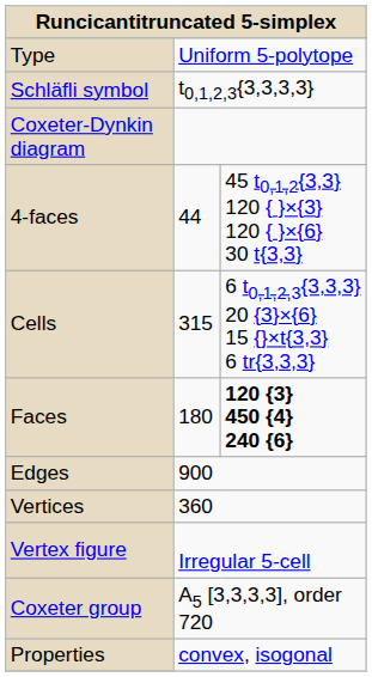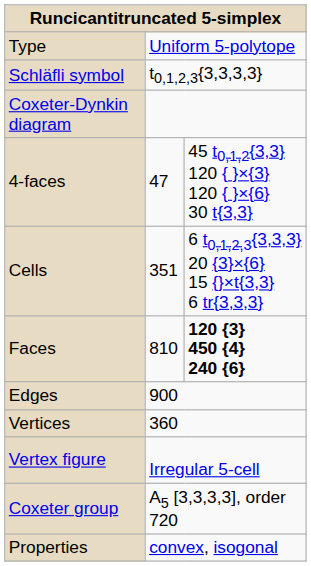 <table class="wikitable" align="right" style="margin-left:10px" width="280">
 <tr>
 <td bgcolor=#e7dcc3 align=center colspan=3><strong>Runcicantitruncated 5-simplex</strong></td>
 </tr>
 <tr>
 <td bgcolor=#e7dcc3>Type</td>
 <td colspan=2><a href='#'>Uniform 5-polytope</a></td>
 </tr>
 <tr>
 <td bgcolor=#e7dcc3><a href='#'>Schläfli symbol</a></td>
 <td colspan=2>t<sub>0,1,2,3</sub>{3,3,3,3}</td>
 </tr>
 <tr>
 <td bgcolor=#e7dcc3><a href='#'>Coxeter-Dynkin diagram</a></td>
 <td colspan=2></td>
 </tr>
 <tr>
 <td bgcolor=#e7dcc3>4-faces</td>
-<td>44</td>
+<td>47</td>
 <td>45 <a href='#'>t<sub>0,1,2</sub>{3,3}</a><br>120 <a href='#'>{ }×{3}</a><br>120 <a href='#'>{ }×{6}</a><br>30 <a href='#'>t{3,3}</a></td>
 </tr>
 <tr>
 <td bgcolor=#e7dcc3>Cells</td>
-<td>315</td>
+<td>351</td>
 <td>6 <a href='#'>t<sub>0,1,2,3</sub>{3,3,3}</a><br>20 <a href='#'>{3}×{6}</a><br>15 <a href='#'>{}×t{3,3}</a> <br>6 <a href='#'>tr{3,3,3}</a></td>
 </tr>
 <tr>
 <td bgcolor=#e7dcc3>Faces</td>
-<td>180</td>
+<td>810</td>
 <td><strong>120 {3}<br>450 {4}<br>240 {6}</strong></td>
 </tr>
 <tr>
 <td bgcolor=#e7dcc3>Edges</td>
 <td colspan=2>900</td>
 </tr>
 <tr>
 <td bgcolor=#e7dcc3>Vertices</td>
 <td colspan=2>360</td>
 </tr>
 <tr>
 <td bgcolor=#e7dcc3><a href='#'>Vertex figure</a></td>
 <td colspan=2><br><a href='#'>Irregular 5-cell</a></td>
 </tr>
 <tr>
 <td bgcolor=#e7dcc3><a href='#'>Coxeter group</a></td>
 <td colspan=2>A<sub>5</sub> [3,3,3,3], order 720</td>
 </tr>
 <tr>
 <td bgcolor=#e7dcc3>Properties</td>
 <td colspan=2><a href='#'>convex</a>, <a href='#'>isogonal</a></td>
 </tr>
 </table>
